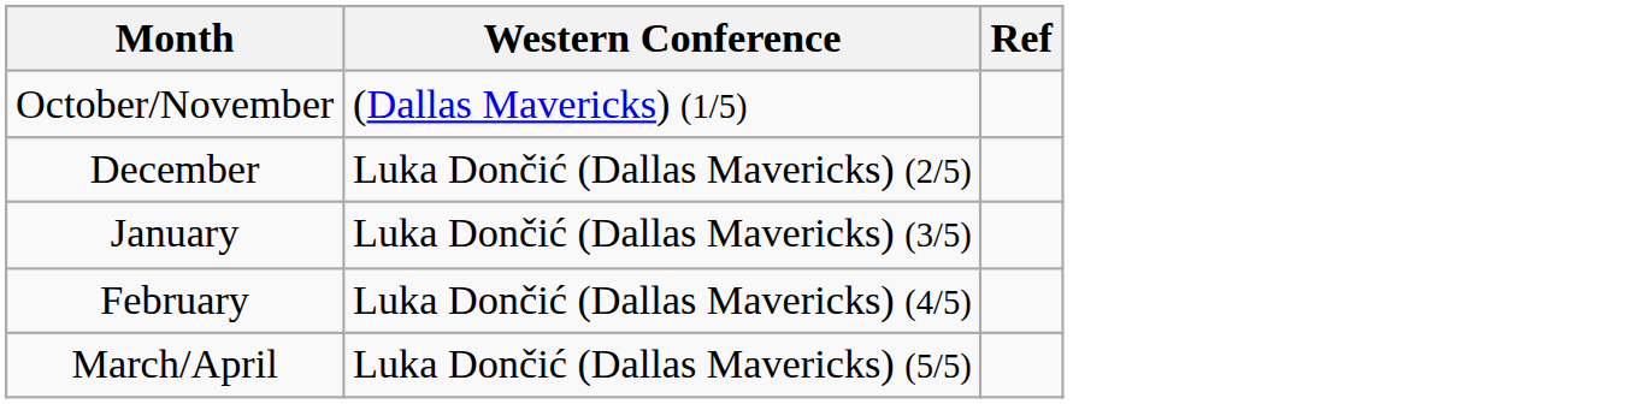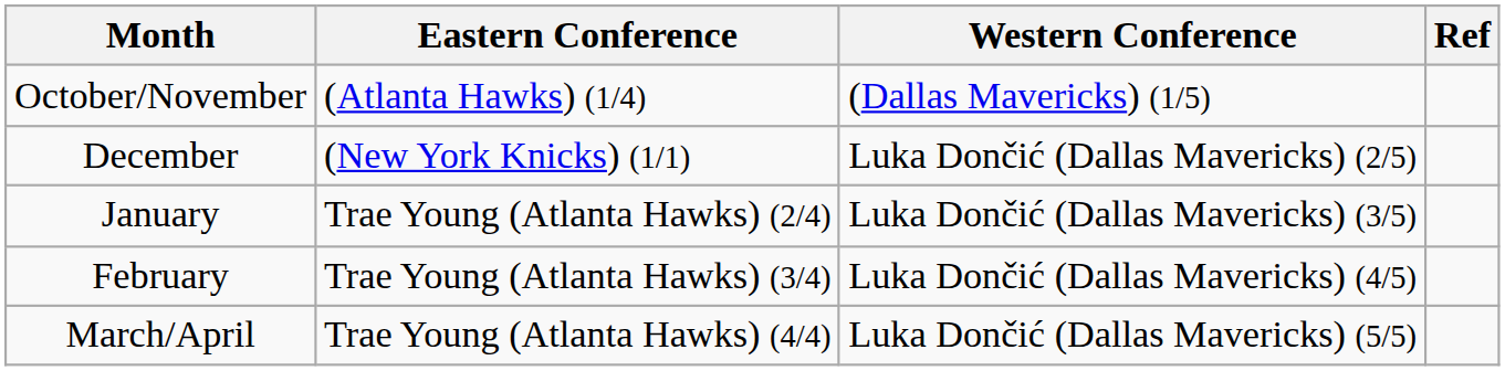 <table class="wikitable sortable" style="text-align:left;">
 <tr>
 <th>Month</th>
+<th>Eastern Conference</th>
 <th>Western Conference</th>
 <th class=unsortable>Ref</th>
 </tr>
 <tr>
 <td style="text-align:center;">October/November</td>
+<td> (<a href='#'>Atlanta Hawks</a>) <small>(1/4)</small></td>
 <td> (<a href='#'>Dallas Mavericks</a>) <small>(1/5)</small></td>
 <td style="text-align:center;"></td>
 </tr>
 <tr>
 <td style="text-align:center;">December</td>
+<td> (<a href='#'>New York Knicks</a>) <small>(1/1)</small></td>
 <td>Luka Dončić (Dallas Mavericks) <small>(2/5)</small></td>
 <td style="text-align:center;"></td>
 </tr>
 <tr>
 <td style="text-align:center;">January</td>
+<td>Trae Young (Atlanta Hawks) <small>(2/4)</small></td>
 <td>Luka Dončić (Dallas Mavericks) <small>(3/5)</small></td>
 <td style="text-align:center;"></td>
 </tr>
 <tr>
 <td style="text-align:center;">February</td>
+<td>Trae Young (Atlanta Hawks) <small>(3/4)</small></td>
 <td>Luka Dončić (Dallas Mavericks) <small>(4/5)</small></td>
 <td style="text-align:center;"></td>
 </tr>
 <tr>
 <td style="text-align:center;">March/April</td>
+<td>Trae Young (Atlanta Hawks) <small>(4/4)</small></td>
 <td>Luka Dončić (Dallas Mavericks) <small>(5/5)</small></td>
 <td style="text-align:center;"></td>
 </tr>
 </table>
